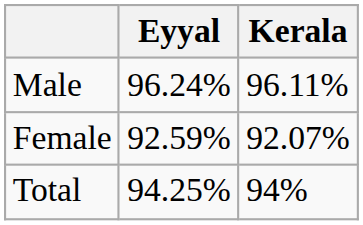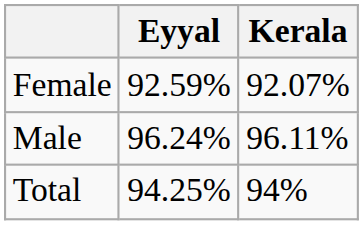 <table class="wikitable">
 <tr>
 <th></th>
 <th>Eyyal</th>
 <th>Kerala</th>
 </tr>
 <tr>
+<td>Female</td>
+<td>92.59%</td>
+<td>92.07%</td>
+</tr>
+<tr>
 <td>Male</td>
 <td>96.24%</td>
 <td>96.11%</td>
-</tr>
-<tr>
-<td>Female</td>
-<td>92.59%</td>
-<td>92.07%</td>
 </tr>
 <tr>
 <td>Total</td>
 <td>94.25%</td>
 <td>94%</td>
 </tr>
 </table>
